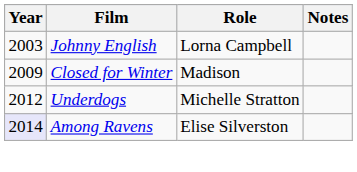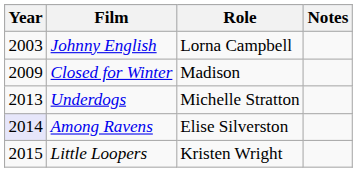 <table class="wikitable">
 <tr style="background:#b0c4de; text-align:center;">
 <th>Year</th>
 <th>Film</th>
 <th>Role</th>
 <th>Notes</th>
 </tr>
 <tr>
 <td>2003</td>
 <td><em><a href='#'>Johnny English</a></em></td>
 <td>Lorna Campbell</td>
 <td></td>
 </tr>
 <tr>
 <td>2009</td>
 <td><em><a href='#'>Closed for Winter</a></em></td>
 <td>Madison</td>
 <td></td>
 </tr>
 <tr>
-<td>2012</td>
+<td>2013</td>
 <td><em><a href='#'>Underdogs</a></em></td>
 <td>Michelle Stratton</td>
 <td></td>
 </tr>
 <tr>
 <td style="background: lavender;">2014</td>
 <td><em><a href='#'>Among Ravens</a></em></td>
 <td>Elise Silverston</td>
 <td></td>
 </tr>
+<tr>
+<td>2015</td>
+<td><em>Little Loopers</em></td>
+<td>Kristen Wright</td>
+<td></td>
+</tr>
 </table>
